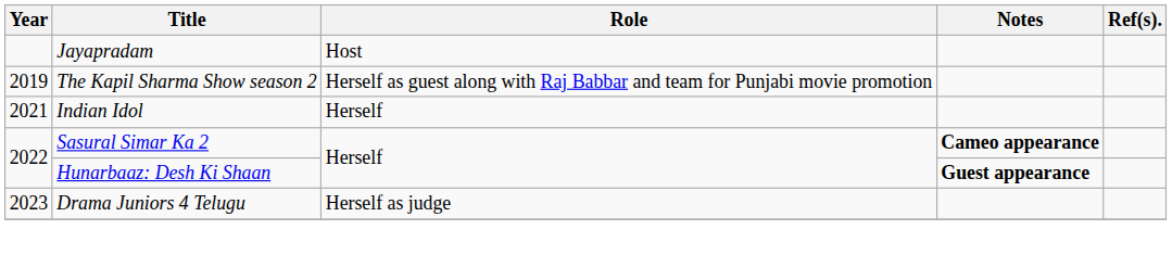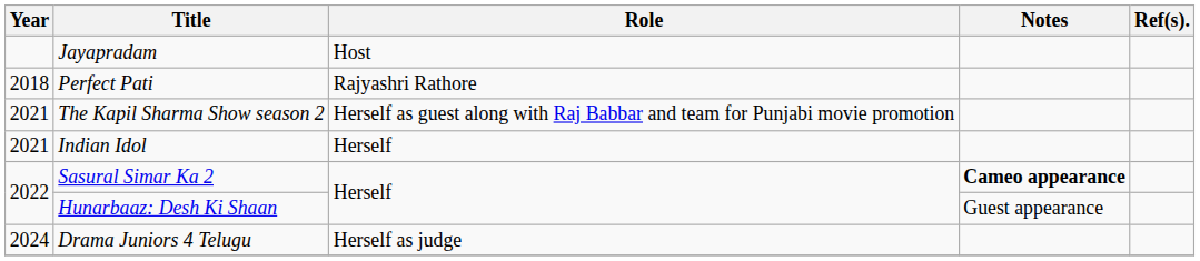 <table class="wikitable">
 <tr>
 <th>Year</th>
 <th>Title</th>
 <th>Role</th>
 <th>Notes</th>
 <th>Ref(s).</th>
 </tr>
 <tr>
 <td></td>
 <td><em>Jayapradam</em></td>
 <td>Host</td>
 <td></td>
 <td></td>
 </tr>
 <tr>
-<td>2019</td>
+<td>2018</td>
+<td><em>Perfect Pati</em></td>
+<td>Rajyashri Rathore</td>
+<td></td>
+<td></td>
+</tr>
+<tr>
+<td>2021</td>
 <td><em>The Kapil Sharma Show season 2</em></td>
 <td>Herself as guest along with <a href='#'>Raj Babbar</a> and team for Punjabi movie promotion</td>
 <td></td>
 <td></td>
 </tr>
 <tr>
 <td>2021</td>
 <td><em>Indian Idol</em></td>
 <td>Herself</td>
 <td></td>
 <td></td>
 </tr>
 <tr>
 <td rowspan="2">2022</td>
 <td><em><a href='#'>Sasural Simar Ka 2</a></em></td>
 <td rowspan="2">Herself</td>
 <td><strong>Cameo appearance</strong></td>
 <td></td>
 </tr>
 <tr>
 <td><em><a href='#'>Hunarbaaz: Desh Ki Shaan</a></em></td>
-<td><strong>Guest appearance</strong></td>
+<td>Guest appearance</td>
 <td></td>
 </tr>
 <tr>
-<td>2023</td>
+<td>2024</td>
 <td><em>Drama Juniors 4 Telugu</em></td>
 <td>Herself as judge</td>
 <td></td>
 <td></td>
 </tr>
 <tr>
 </tr>
 </table>
